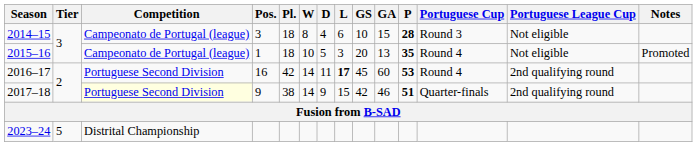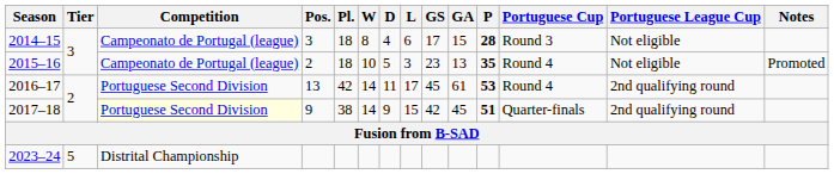 <table class="wikitable">
 <tr>
 <th>Season</th>
 <th>Tier</th>
 <th>Competition</th>
 <th>Pos.</th>
 <th>Pl.</th>
 <th>W</th>
 <th>D</th>
 <th>L</th>
 <th>GS</th>
 <th>GA</th>
 <th>P</th>
 <th><a href='#'>Portuguese Cup</a></th>
 <th><a href='#'>Portuguese League Cup</a></th>
 <th>Notes</th>
 </tr>
 <tr>
 <td><a href='#'>2014–15</a></td>
 <td rowspan="2">3</td>
 <td><a href='#'>Campeonato de Portugal (league)</a></td>
 <td>3</td>
 <td>18</td>
 <td>8</td>
 <td>4</td>
 <td>6</td>
-<td>10</td>
+<td>17</td>
 <td>15</td>
 <td><strong>28</strong></td>
 <td>Round 3</td>
 <td>Not eligible</td>
 <td></td>
 </tr>
 <tr>
 <td><a href='#'>2015–16</a></td>
 <td><a href='#'>Campeonato de Portugal (league)</a></td>
-<td>1</td>
+<td>2</td>
 <td>18</td>
 <td>10</td>
 <td>5</td>
 <td>3</td>
-<td>20</td>
+<td>23</td>
 <td>13</td>
 <td><strong>35</strong></td>
 <td>Round 4</td>
 <td>Not eligible</td>
 <td>Promoted</td>
 </tr>
 <tr>
 <td>2016–17</td>
 <td rowspan="2">2</td>
 <td><a href='#'>Portuguese Second Division</a></td>
-<td>16</td>
+<td>13</td>
 <td>42</td>
 <td>14</td>
 <td>11</td>
-<td><strong>17</strong></td>
+<td>17</td>
 <td>45</td>
-<td>60</td>
+<td>61</td>
 <td><strong>53</strong></td>
 <td>Round 4</td>
 <td>2nd qualifying round</td>
 <td></td>
 </tr>
 <tr>
 <td>2017–18</td>
 <td style="background: lightyellow;"><a href='#'>Portuguese Second Division</a></td>
 <td>9</td>
 <td>38</td>
 <td>14</td>
 <td>9</td>
 <td>15</td>
 <td>42</td>
-<td>46</td>
+<td>45</td>
 <td><strong>51</strong></td>
 <td>Quarter-finals</td>
 <td>2nd qualifying round</td>
 <td></td>
 </tr>
 <tr bgcolor="#efefef">
 <th colspan=14><strong>Fusion from <a href='#'>B-SAD</a></strong></th>
 </tr>
 <tr>
 <td><a href='#'>2023–24</a></td>
 <td>5</td>
 <td>Distrital Championship</td>
 <td></td>
 <td></td>
 <td></td>
 <td></td>
 <td></td>
 <td></td>
 <td></td>
 <td></td>
 <td></td>
 <td></td>
 <td></td>
 </tr>
 </table>
